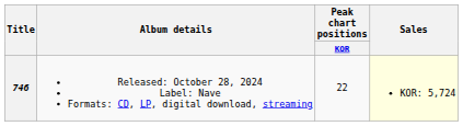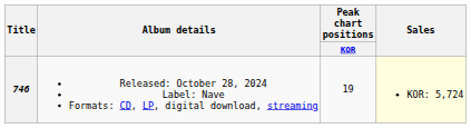 <table class="wikitable plainrowheaders" style="text-align:center;">
 <tr>
 <th scope="col" rowspan="2">Title</th>
 <th scope="col" rowspan="2">Album details</th>
 <th scope="col">Peak chart positions</th>
 <th scope="col" rowspan="2">Sales</th>
 </tr>
 <tr>
 <th scope="col" style="width:3em;font-size:90%;"><a href='#'>KOR</a><br></th>
 </tr>
 <tr>
 <th scope="row"><em>746</em></th>
 <td><br><ul><li>Released: October 28, 2024</li><li>Label: Nave</li><li>Formats: <a href='#'>CD</a>, <a href='#'>LP</a>, digital download, <a href='#'>streaming</a></li></ul></td>
-<td>22</td>
+<td>19</td>
 <td style="background: lightyellow;"><br><ul><li>KOR: 5,724</li></ul></td>
 </tr>
 </table>
